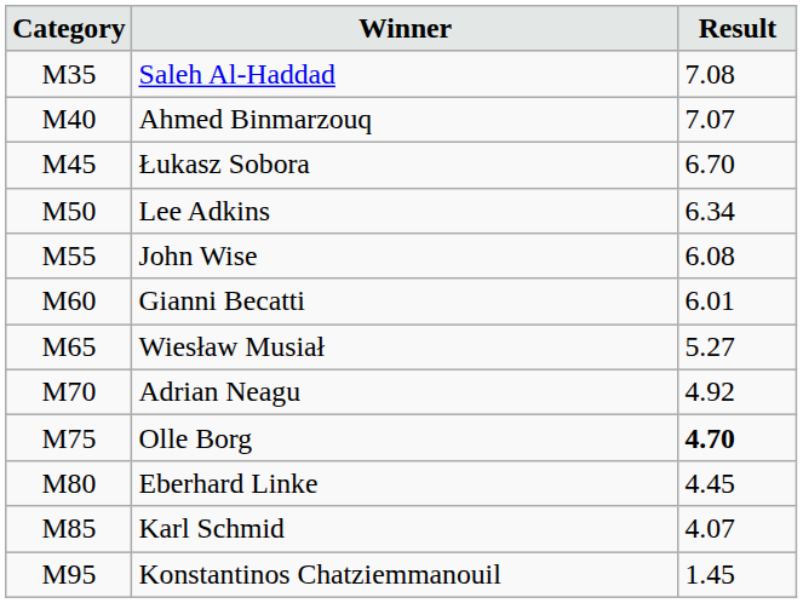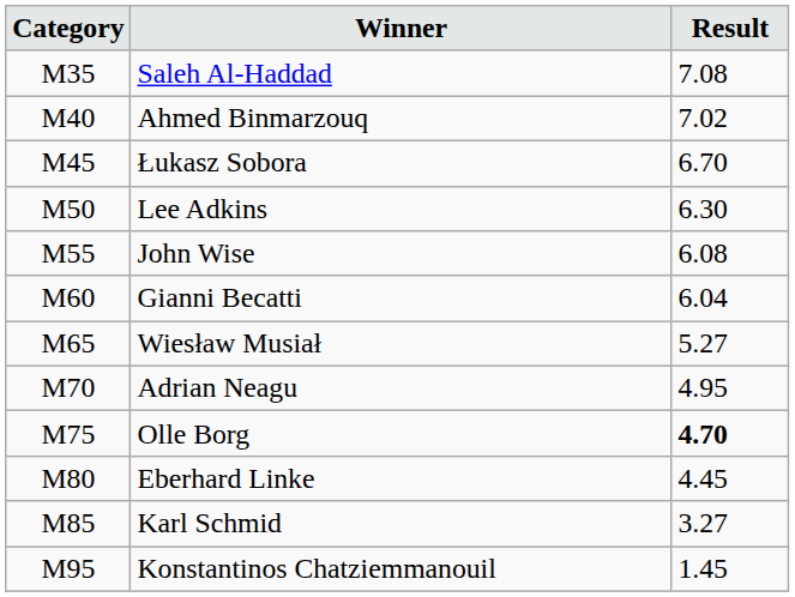 <table class="wikitable" width=35%>
 <tr>
 <td width=15% align="center" bgcolor=#E3E7E6><strong>Category</strong></td>
 <td align="center" bgcolor=#E3E7E6> <strong>Winner</strong></td>
 <td width=15% align="center" bgcolor=#E3E7E6><strong>Result</strong></td>
 </tr>
 <tr>
 <td align="center">M35</td>
 <td> <a href='#'>Saleh Al-Haddad</a></td>
 <td>7.08</td>
 </tr>
 <tr>
 <td align="center">M40</td>
 <td> Ahmed Binmarzouq</td>
-<td>7.07</td>
+<td>7.02</td>
 </tr>
 <tr>
 <td align="center">M45</td>
 <td> Łukasz Sobora</td>
 <td>6.70</td>
 </tr>
 <tr>
 <td align="center">M50</td>
 <td> Lee Adkins</td>
-<td>6.34</td>
+<td>6.30</td>
 </tr>
 <tr>
 <td align="center">M55</td>
 <td> John Wise</td>
 <td>6.08</td>
 </tr>
 <tr>
 <td align="center">M60</td>
 <td> Gianni Becatti</td>
-<td>6.01</td>
+<td>6.04</td>
 </tr>
 <tr>
 <td align="center">M65</td>
 <td> Wiesław Musiał</td>
 <td>5.27</td>
 </tr>
 <tr>
 <td align="center">M70</td>
 <td> Adrian Neagu</td>
-<td>4.92</td>
+<td>4.95</td>
 </tr>
 <tr>
 <td align="center">M75</td>
 <td> Olle Borg</td>
 <td><strong>4.70</strong></td>
 </tr>
 <tr>
 <td align="center">M80</td>
 <td> Eberhard Linke</td>
 <td>4.45</td>
 </tr>
 <tr>
 <td align="center">M85</td>
 <td> Karl Schmid</td>
-<td>4.07</td>
+<td>3.27</td>
 </tr>
 <tr>
 <td align="center">M95</td>
 <td> Konstantinos Chatziemmanouil</td>
 <td>1.45</td>
 </tr>
 </table>
